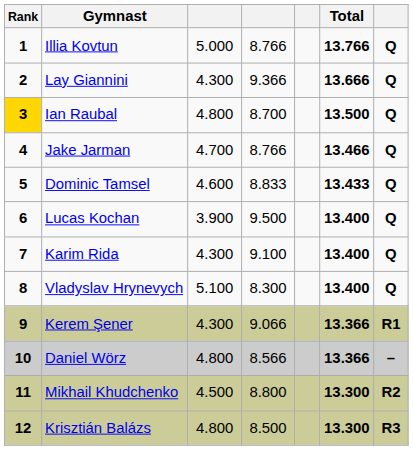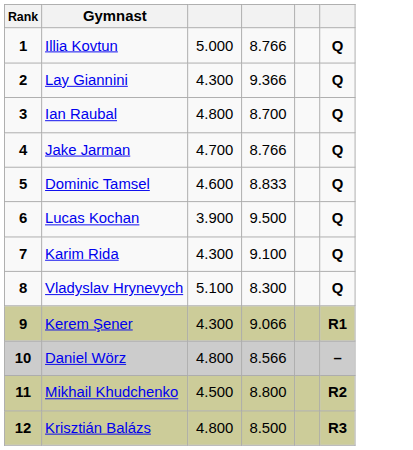 <table style="text-align:center;" class="wikitable sortable">
 <tr>
 <th scope="col" style="width:15px;"><small>Rank</small></th>
 <th scope="col" style="width:150px;">Gymnast</th>
 <th scope="col" style="width:50px;"><small></small></th>
 <th scope="col" style="width:50px;"><small></small></th>
 <th scope="col" style="width:20px;"><small></small></th>
-<th scope="col" style="width:50px;">Total</th>
 <th scope="col" style="width:30px;"><small></small></th>
 </tr>
 <tr>
 <td scope="row" style="text-align:center"><strong>1</strong></td>
 <td style="height:30px; text-align:left;"> <a href='#'>Illia Kovtun</a></td>
 <td>5.000</td>
 <td>8.766</td>
 <td></td>
-<td><strong>13.766</strong></td>
 <td><strong>Q</strong></td>
 </tr>
 <tr>
 <td scope="row" style="text-align:center"><strong>2</strong></td>
 <td style="height:30px; text-align:left;"> <a href='#'>Lay Giannini</a></td>
 <td>4.300</td>
 <td>9.366</td>
 <td></td>
-<td><strong>13.666</strong></td>
 <td><strong>Q</strong></td>
 </tr>
 <tr>
-<td scope="row" style="background: gold; text-align:center"><strong>3</strong></td>
+<td scope="row" style="text-align:center"><strong>3</strong></td>
 <td style="height:30px; text-align:left;"> <a href='#'>Ian Raubal</a></td>
 <td>4.800</td>
 <td>8.700</td>
 <td></td>
-<td><strong>13.500</strong></td>
 <td><strong>Q</strong></td>
 </tr>
 <tr>
 <td scope="row" style="text-align:center"><strong>4</strong></td>
 <td style="height:30px; text-align:left;"> <a href='#'>Jake Jarman</a></td>
 <td>4.700</td>
 <td>8.766</td>
 <td></td>
-<td><strong>13.466</strong></td>
 <td><strong>Q</strong></td>
 </tr>
 <tr>
 <td scope="row" style="text-align:center"><strong>5</strong></td>
 <td style="height:30px; text-align:left;"> <a href='#'>Dominic Tamsel</a></td>
 <td>4.600</td>
 <td>8.833</td>
 <td></td>
-<td><strong>13.433</strong></td>
 <td><strong>Q</strong></td>
 </tr>
 <tr>
 <td scope="row" style="text-align:center"><strong>6</strong></td>
 <td style="height:30px; text-align:left;"> <a href='#'>Lucas Kochan</a></td>
 <td>3.900</td>
 <td>9.500</td>
 <td></td>
-<td><strong>13.400</strong></td>
 <td><strong>Q</strong></td>
 </tr>
 <tr>
 <td scope="row" style="text-align:center"><strong>7</strong></td>
 <td style="height:30px; text-align:left;"> <a href='#'>Karim Rida</a></td>
 <td>4.300</td>
 <td>9.100</td>
 <td></td>
-<td><strong>13.400</strong></td>
 <td><strong>Q</strong></td>
 </tr>
 <tr>
 <td scope="row" style="text-align:center"><strong>8</strong></td>
 <td style="height:30px; text-align:left;"> <a href='#'>Vladyslav Hrynevych</a></td>
 <td>5.100</td>
 <td>8.300</td>
 <td></td>
-<td><strong>13.400</strong></td>
 <td><strong>Q</strong></td>
 </tr>
 <tr style="background:#cccc99;">
 <td scope="row" style="text-align:center"><strong>9</strong></td>
 <td style="height:30px; text-align:left;"> <a href='#'>Kerem Şener</a></td>
 <td>4.300</td>
 <td>9.066</td>
 <td></td>
-<td><strong>13.366</strong></td>
 <td><strong>R1</strong></td>
 </tr>
 <tr style="background:#cccccc;">
 <td scope="row" style="text-align:center"><strong>10</strong></td>
 <td style="height:30px; text-align:left;"> <a href='#'>Daniel Wörz</a></td>
 <td>4.800</td>
 <td>8.566</td>
 <td></td>
-<td><strong>13.366</strong></td>
 <td><strong>–</strong></td>
 </tr>
 <tr style="background:#cccc99;">
 <td scope="row" style="text-align:center"><strong>11</strong></td>
 <td style="height:30px; text-align:left;"> <a href='#'>Mikhail Khudchenko</a></td>
 <td>4.500</td>
 <td>8.800</td>
 <td></td>
-<td><strong>13.300</strong></td>
 <td><strong>R2</strong></td>
 </tr>
 <tr style="background:#cccc99;">
 <td scope="row" style="text-align:center"><strong>12</strong></td>
 <td style="height:30px; text-align:left;"> <a href='#'>Krisztián Balázs</a></td>
 <td>4.800</td>
 <td>8.500</td>
 <td></td>
-<td><strong>13.300</strong></td>
 <td><strong>R3</strong></td>
 </tr>
 </table>
